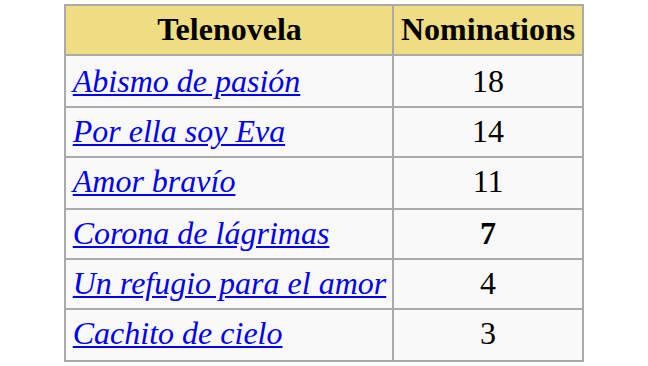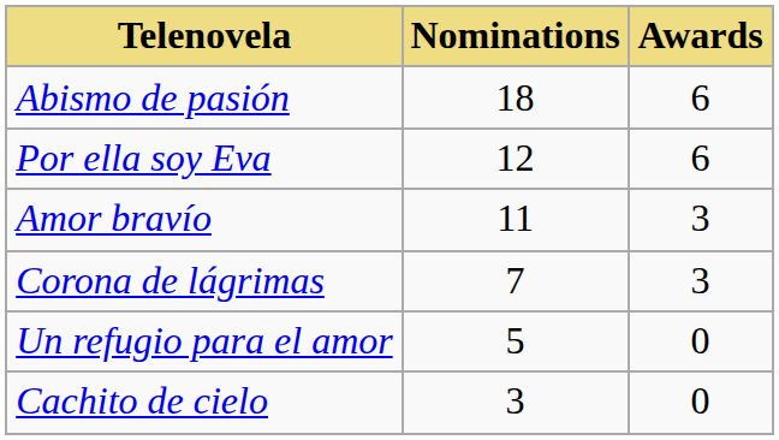 <table class="wikitable sortable" style="margin:1em auto;">
 <tr>
 <th style="background-color:#EEDD82;">Telenovela</th>
 <th style="background-color:#EEDD82;">Nominations</th>
+<th style="background-color:#EEDD82;">Awards</th>
 </tr>
 <tr>
 <td><em><a href='#'>Abismo de pasión</a></em></td>
 <td style="text-align:center;">18</td>
+<td style="text-align:center;">6</td>
 </tr>
 <tr>
 <td><em><a href='#'>Por ella soy Eva</a></em></td>
-<td style="text-align:center;">14</td>
+<td style="text-align:center;">12</td>
+<td style="text-align:center;">6</td>
 </tr>
 <tr>
 <td><em><a href='#'>Amor bravío</a></em></td>
 <td style="text-align:center;">11</td>
+<td style="text-align:center;">3</td>
 </tr>
 <tr>
 <td><em><a href='#'>Corona de lágrimas</a></em></td>
-<td style="text-align:center;"><strong>7</strong></td>
+<td style="text-align:center;">7</td>
+<td style="text-align:center;">3</td>
 </tr>
 <tr>
 <td><em><a href='#'>Un refugio para el amor</a></em></td>
-<td style="text-align:center;">4</td>
+<td style="text-align:center;">5</td>
+<td style="text-align:center;">0</td>
 </tr>
 <tr>
 <td><em><a href='#'>Cachito de cielo</a></em></td>
 <td style="text-align:center;">3</td>
+<td style="text-align:center;">0</td>
 </tr>
 </table>
